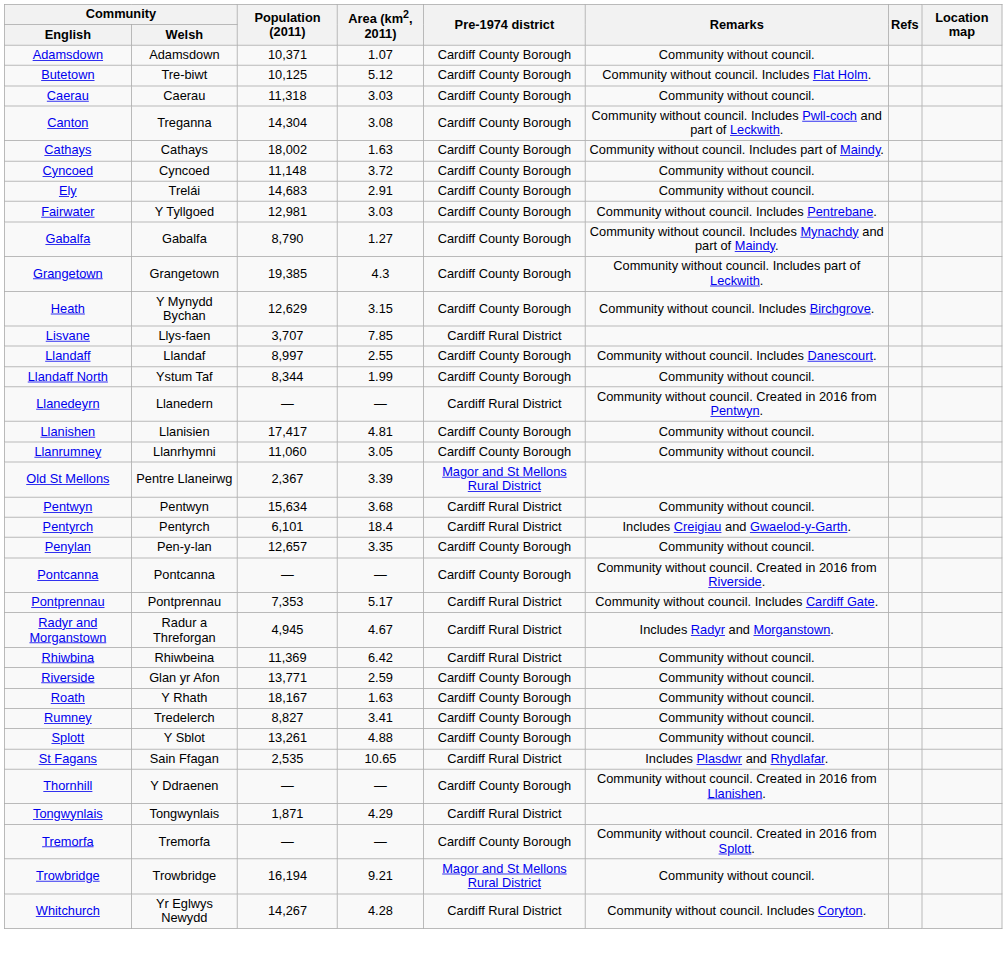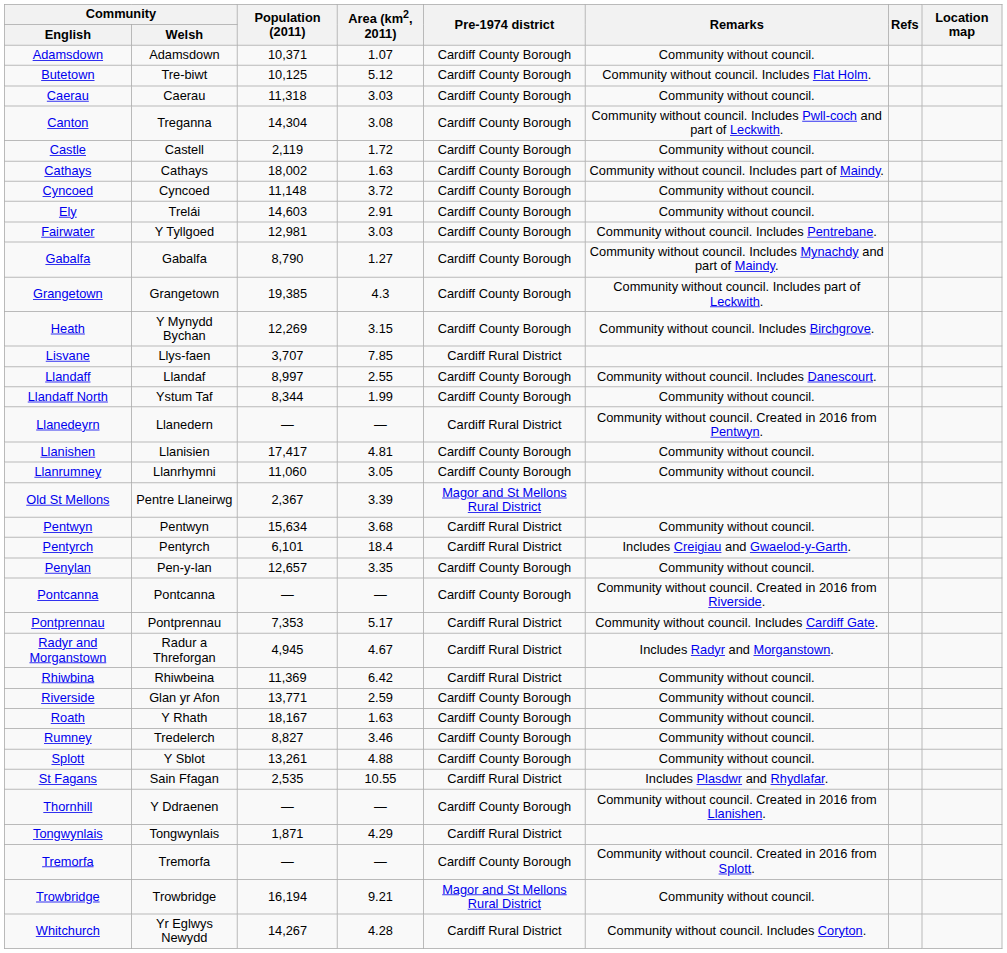 <table class="wikitable sortable" style="text-align:center;">
 <tr>
 <th scope=col colspan=2>Community</th>
 <th scope=col rowspan=2>Population (2011)</th>
 <th scope=col rowspan=2>Area (km<sup>2</sup>, 2011)</th>
 <th scope=col rowspan=2>Pre-1974 district</th>
 <th scope=col rowspan=2 class=unsortable>Remarks</th>
 <th scope=col rowspan=2 class=unsortable>Refs</th>
 <th scope=col rowspan=2 class=unsortable>Location map</th>
 </tr>
 <tr>
 <th scope=col>English</th>
 <th scope=col>Welsh</th>
 </tr>
 <tr>
 <td><a href='#'>Adamsdown</a></td>
 <td>Adamsdown</td>
 <td>10,371</td>
 <td>1.07</td>
 <td>Cardiff County Borough</td>
 <td>Community without council.</td>
 <td></td>
 <td></td>
 </tr>
 <tr>
 <td><a href='#'>Butetown</a></td>
 <td>Tre-biwt</td>
 <td>10,125</td>
 <td>5.12</td>
 <td>Cardiff County Borough</td>
 <td>Community without council. Includes <a href='#'>Flat Holm</a>.</td>
 <td></td>
 <td></td>
 </tr>
 <tr>
 <td><a href='#'>Caerau</a></td>
 <td>Caerau</td>
 <td>11,318</td>
 <td>3.03</td>
 <td>Cardiff County Borough</td>
 <td>Community without council.</td>
 <td></td>
 <td></td>
 </tr>
 <tr>
 <td><a href='#'>Canton</a></td>
 <td>Treganna</td>
 <td>14,304</td>
 <td>3.08</td>
 <td>Cardiff County Borough</td>
 <td>Community without council. Includes <a href='#'>Pwll-coch</a> and part of <a href='#'>Leckwith</a>.</td>
 <td></td>
 <td></td>
 </tr>
 <tr>
+<td><a href='#'>Castle</a></td>
+<td>Castell</td>
+<td>2,119</td>
+<td>1.72</td>
+<td>Cardiff County Borough</td>
+<td>Community without council.</td>
+<td></td>
+<td></td>
+</tr>
+<tr>
 <td><a href='#'>Cathays</a></td>
 <td>Cathays</td>
 <td>18,002</td>
 <td>1.63</td>
 <td>Cardiff County Borough</td>
 <td>Community without council. Includes part of <a href='#'>Maindy</a>.</td>
 <td></td>
 <td></td>
 </tr>
 <tr>
 <td><a href='#'>Cyncoed</a></td>
 <td>Cyncoed</td>
 <td>11,148</td>
 <td>3.72</td>
 <td>Cardiff County Borough</td>
 <td>Community without council.</td>
 <td></td>
 <td></td>
 </tr>
 <tr>
 <td><a href='#'>Ely</a></td>
 <td>Trelái</td>
-<td>14,683</td>
+<td>14,603</td>
 <td>2.91</td>
 <td>Cardiff County Borough</td>
 <td>Community without council.</td>
 <td></td>
 <td></td>
 </tr>
 <tr>
 <td><a href='#'>Fairwater</a></td>
 <td>Y Tyllgoed</td>
 <td>12,981</td>
 <td>3.03</td>
 <td>Cardiff County Borough</td>
 <td>Community without council. Includes <a href='#'>Pentrebane</a>.</td>
 <td></td>
 <td></td>
 </tr>
 <tr>
 <td><a href='#'>Gabalfa</a></td>
 <td>Gabalfa</td>
 <td>8,790</td>
 <td>1.27</td>
 <td>Cardiff County Borough</td>
 <td>Community without council. Includes <a href='#'>Mynachdy</a> and part of <a href='#'>Maindy</a>.</td>
 <td></td>
 <td></td>
 </tr>
 <tr>
 <td><a href='#'>Grangetown</a></td>
 <td>Grangetown</td>
 <td>19,385</td>
 <td>4.3</td>
 <td>Cardiff County Borough</td>
 <td>Community without council. Includes part of <a href='#'>Leckwith</a>.</td>
 <td></td>
 <td></td>
 </tr>
 <tr>
 <td><a href='#'>Heath</a></td>
 <td>Y Mynydd Bychan</td>
-<td>12,629</td>
+<td>12,269</td>
 <td>3.15</td>
 <td>Cardiff County Borough</td>
 <td>Community without council. Includes <a href='#'>Birchgrove</a>.</td>
 <td></td>
 <td></td>
 </tr>
 <tr>
 <td><a href='#'>Lisvane</a></td>
 <td>Llys-faen</td>
 <td>3,707</td>
 <td>7.85</td>
 <td>Cardiff Rural District</td>
 <td></td>
 <td></td>
 <td></td>
 </tr>
 <tr>
 <td><a href='#'>Llandaff</a></td>
 <td>Llandaf</td>
 <td>8,997</td>
 <td>2.55</td>
 <td>Cardiff County Borough</td>
 <td>Community without council. Includes <a href='#'>Danescourt</a>.</td>
 <td></td>
 <td></td>
 </tr>
 <tr>
 <td><a href='#'>Llandaff North</a></td>
 <td>Ystum Taf</td>
 <td>8,344</td>
 <td>1.99</td>
 <td>Cardiff County Borough</td>
 <td>Community without council.</td>
 <td></td>
 <td></td>
 </tr>
 <tr>
 <td><a href='#'>Llanedeyrn</a></td>
 <td>Llanedern</td>
 <td>—</td>
 <td>—</td>
 <td>Cardiff Rural District</td>
 <td>Community without council. Created in 2016 from <a href='#'>Pentwyn</a>.</td>
 <td></td>
 <td></td>
 </tr>
 <tr>
 <td><a href='#'>Llanishen</a></td>
 <td>Llanisien</td>
 <td>17,417</td>
 <td>4.81</td>
 <td>Cardiff County Borough</td>
 <td>Community without council.</td>
 <td></td>
 <td></td>
 </tr>
 <tr>
 <td><a href='#'>Llanrumney</a></td>
 <td>Llanrhymni</td>
 <td>11,060</td>
 <td>3.05</td>
 <td>Cardiff County Borough</td>
 <td>Community without council.</td>
 <td></td>
 <td></td>
 </tr>
 <tr>
 <td><a href='#'>Old St Mellons</a></td>
 <td>Pentre Llaneirwg</td>
 <td>2,367</td>
 <td>3.39</td>
 <td><a href='#'>Magor and St Mellons Rural District</a></td>
 <td></td>
 <td></td>
 <td></td>
 </tr>
 <tr>
 <td><a href='#'>Pentwyn</a></td>
 <td>Pentwyn</td>
 <td>15,634</td>
 <td>3.68</td>
 <td>Cardiff Rural District</td>
 <td>Community without council.</td>
 <td></td>
 <td></td>
 </tr>
 <tr>
 <td><a href='#'>Pentyrch</a></td>
 <td>Pentyrch</td>
 <td>6,101</td>
 <td>18.4</td>
 <td>Cardiff Rural District</td>
 <td>Includes <a href='#'>Creigiau</a> and <a href='#'>Gwaelod-y-Garth</a>.</td>
 <td></td>
 <td></td>
 </tr>
 <tr>
 <td><a href='#'>Penylan</a></td>
 <td>Pen-y-lan</td>
 <td>12,657</td>
 <td>3.35</td>
 <td>Cardiff County Borough</td>
 <td>Community without council.</td>
 <td></td>
 <td></td>
 </tr>
 <tr>
 <td><a href='#'>Pontcanna</a></td>
 <td>Pontcanna</td>
 <td>—</td>
 <td>—</td>
 <td>Cardiff County Borough</td>
 <td>Community without council. Created in 2016 from <a href='#'>Riverside</a>.</td>
 <td></td>
 <td></td>
 </tr>
 <tr>
 <td><a href='#'>Pontprennau</a></td>
 <td>Pontprennau</td>
 <td>7,353</td>
 <td>5.17</td>
 <td>Cardiff Rural District</td>
 <td>Community without council. Includes <a href='#'>Cardiff Gate</a>.</td>
 <td></td>
 <td></td>
 </tr>
 <tr>
 <td><a href='#'>Radyr and Morganstown</a></td>
 <td>Radur a Threforgan</td>
 <td>4,945</td>
 <td>4.67</td>
 <td>Cardiff Rural District</td>
 <td>Includes <a href='#'>Radyr</a> and <a href='#'>Morganstown</a>.</td>
 <td></td>
 <td></td>
 </tr>
 <tr>
 <td><a href='#'>Rhiwbina</a></td>
 <td>Rhiwbeina</td>
 <td>11,369</td>
 <td>6.42</td>
 <td>Cardiff Rural District</td>
 <td>Community without council.</td>
 <td></td>
 <td></td>
 </tr>
 <tr>
 <td><a href='#'>Riverside</a></td>
 <td>Glan yr Afon</td>
 <td>13,771</td>
 <td>2.59</td>
 <td>Cardiff County Borough</td>
 <td>Community without council.</td>
 <td></td>
 <td></td>
 </tr>
 <tr>
 <td><a href='#'>Roath</a></td>
 <td>Y Rhath</td>
 <td>18,167</td>
 <td>1.63</td>
 <td>Cardiff County Borough</td>
 <td>Community without council.</td>
 <td></td>
 <td></td>
 </tr>
 <tr>
 <td><a href='#'>Rumney</a></td>
 <td>Tredelerch</td>
 <td>8,827</td>
-<td>3.41</td>
+<td>3.46</td>
 <td>Cardiff County Borough</td>
 <td>Community without council.</td>
 <td></td>
 <td></td>
 </tr>
 <tr>
 <td><a href='#'>Splott</a></td>
 <td>Y Sblot</td>
 <td>13,261</td>
 <td>4.88</td>
 <td>Cardiff County Borough</td>
 <td>Community without council.</td>
 <td></td>
 <td></td>
 </tr>
 <tr>
 <td><a href='#'>St Fagans</a></td>
 <td>Sain Ffagan</td>
 <td>2,535</td>
-<td>10.65</td>
+<td>10.55</td>
 <td>Cardiff Rural District</td>
 <td>Includes <a href='#'>Plasdwr</a> and <a href='#'>Rhydlafar</a>.</td>
 <td></td>
 <td></td>
 </tr>
 <tr>
 <td><a href='#'>Thornhill</a></td>
 <td>Y Ddraenen</td>
 <td>—</td>
 <td>—</td>
 <td>Cardiff County Borough</td>
 <td>Community without council. Created in 2016 from <a href='#'>Llanishen</a>.</td>
 <td></td>
 <td></td>
 </tr>
 <tr>
 <td><a href='#'>Tongwynlais</a></td>
 <td>Tongwynlais</td>
 <td>1,871</td>
 <td>4.29</td>
 <td>Cardiff Rural District</td>
 <td></td>
 <td></td>
 <td></td>
 </tr>
 <tr>
 <td><a href='#'>Tremorfa</a></td>
 <td>Tremorfa</td>
 <td>—</td>
 <td>—</td>
 <td>Cardiff County Borough</td>
 <td>Community without council. Created in 2016 from <a href='#'>Splott</a>.</td>
 <td></td>
 <td></td>
 </tr>
 <tr>
 <td><a href='#'>Trowbridge</a></td>
 <td>Trowbridge</td>
 <td>16,194</td>
 <td>9.21</td>
 <td><a href='#'>Magor and St Mellons Rural District</a></td>
 <td>Community without council.</td>
 <td></td>
 <td></td>
 </tr>
 <tr>
 <td><a href='#'>Whitchurch</a></td>
 <td>Yr Eglwys Newydd</td>
 <td>14,267</td>
 <td>4.28</td>
 <td>Cardiff Rural District</td>
 <td>Community without council. Includes <a href='#'>Coryton</a>.</td>
 <td></td>
 <td></td>
 </tr>
 </table>
